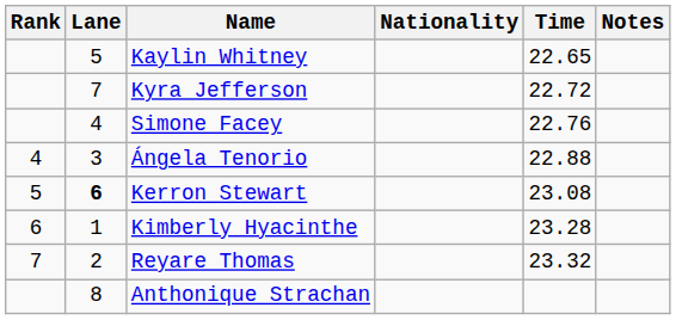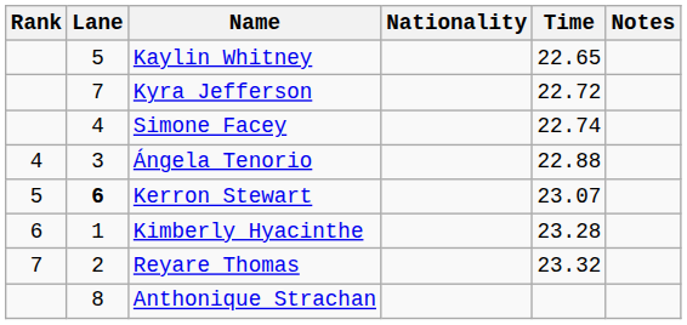 <table class="wikitable sortable" style="text-align:center">
 <tr>
 <th>Rank</th>
 <th>Lane</th>
 <th>Name</th>
 <th>Nationality</th>
 <th>Time</th>
 <th>Notes</th>
 </tr>
 <tr>
 <td></td>
 <td>5</td>
 <td align=left><a href='#'>Kaylin Whitney</a></td>
 <td align=left></td>
 <td>22.65</td>
 <td></td>
 </tr>
 <tr>
 <td></td>
 <td>7</td>
 <td align=left><a href='#'>Kyra Jefferson</a></td>
 <td align=left></td>
 <td>22.72</td>
 <td></td>
 </tr>
 <tr>
 <td></td>
 <td>4</td>
 <td align=left><a href='#'>Simone Facey</a></td>
 <td align=left></td>
-<td>22.76</td>
+<td>22.74</td>
 <td></td>
 </tr>
 <tr>
 <td>4</td>
 <td>3</td>
 <td align=left><a href='#'>Ángela Tenorio</a></td>
 <td align=left></td>
 <td>22.88</td>
 <td></td>
 </tr>
 <tr>
 <td>5</td>
 <td><strong>6</strong></td>
 <td align=left><a href='#'>Kerron Stewart</a></td>
 <td align=left></td>
-<td>23.08</td>
+<td>23.07</td>
 <td></td>
 </tr>
 <tr>
 <td>6</td>
 <td>1</td>
 <td align=left><a href='#'>Kimberly Hyacinthe</a></td>
 <td align=left></td>
 <td>23.28</td>
 <td></td>
 </tr>
 <tr>
 <td>7</td>
 <td>2</td>
 <td align=left><a href='#'>Reyare Thomas</a></td>
 <td align=left></td>
 <td>23.32</td>
 <td></td>
 </tr>
 <tr>
 <td></td>
 <td>8</td>
 <td align=left><a href='#'>Anthonique Strachan</a></td>
 <td align=left></td>
 <td></td>
 <td></td>
 </tr>
 </table>
